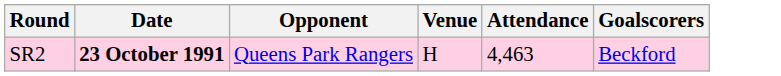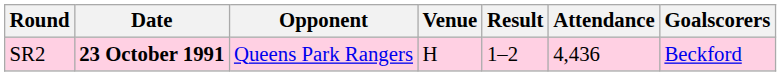 <table class="wikitable">
 <tr>
 <th>Round</th>
 <th>Date</th>
 <th>Opponent</th>
 <th>Venue</th>
+<th>Result</th>
 <th>Attendance</th>
 <th>Goalscorers</th>
 </tr>
 <tr style="background-color: #ffd0e3;">
 <td>SR2</td>
 <td><strong>23 October 1991</strong></td>
 <td><a href='#'>Queens Park Rangers</a></td>
 <td>H</td>
-<td>4,463</td>
+<td>1–2</td>
+<td>4,436</td>
 <td><a href='#'>Beckford</a></td>
 </tr>
 </table>
